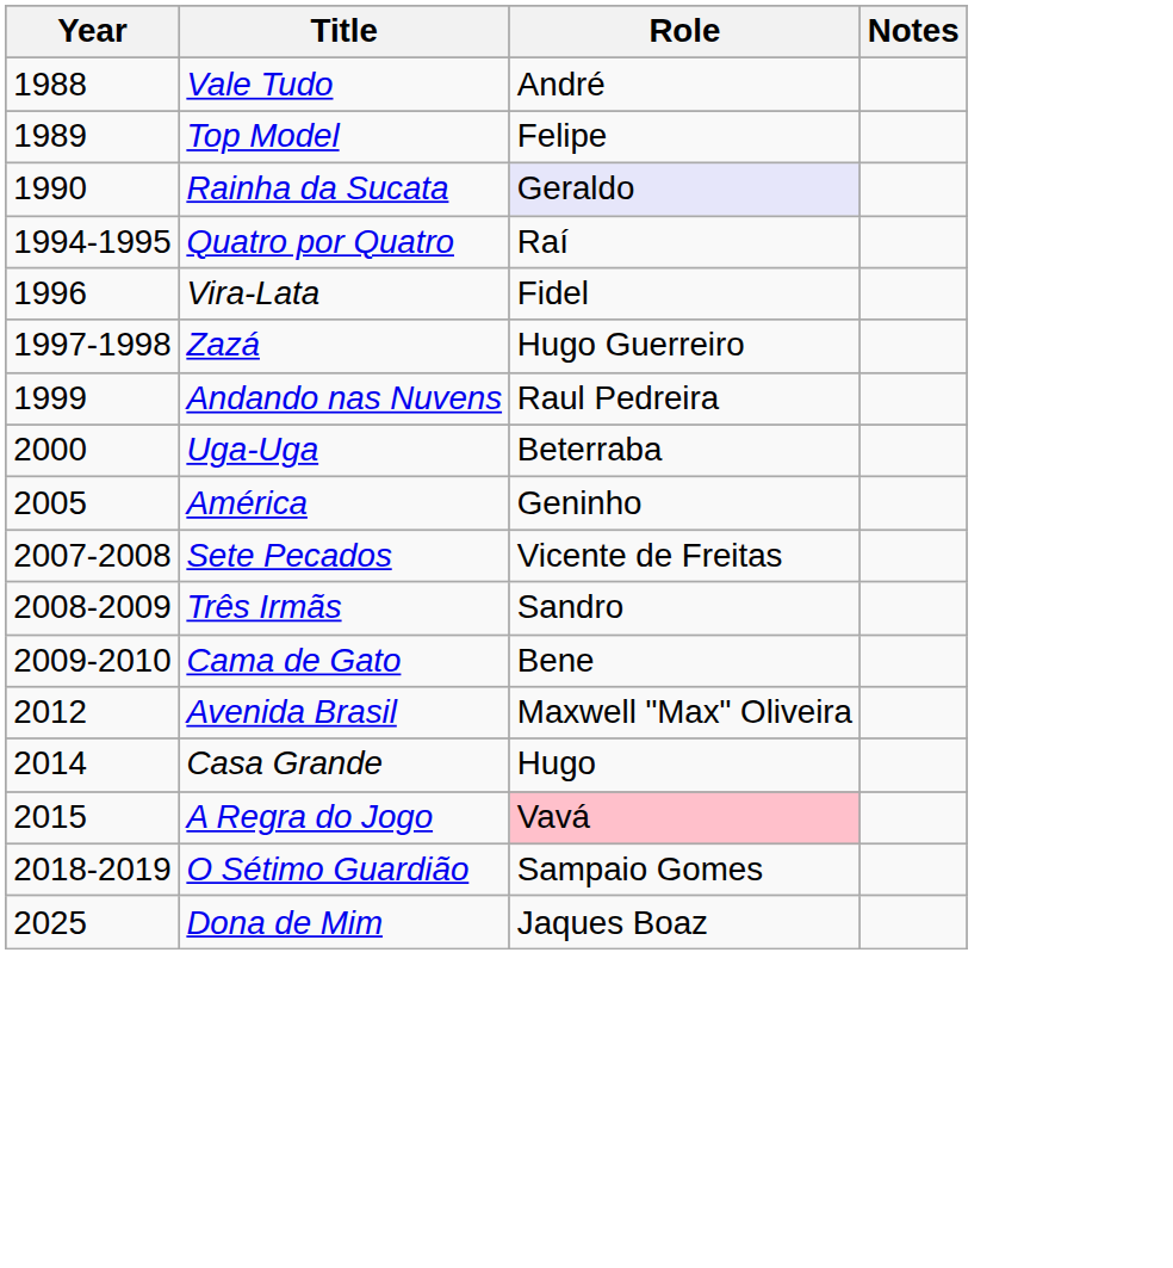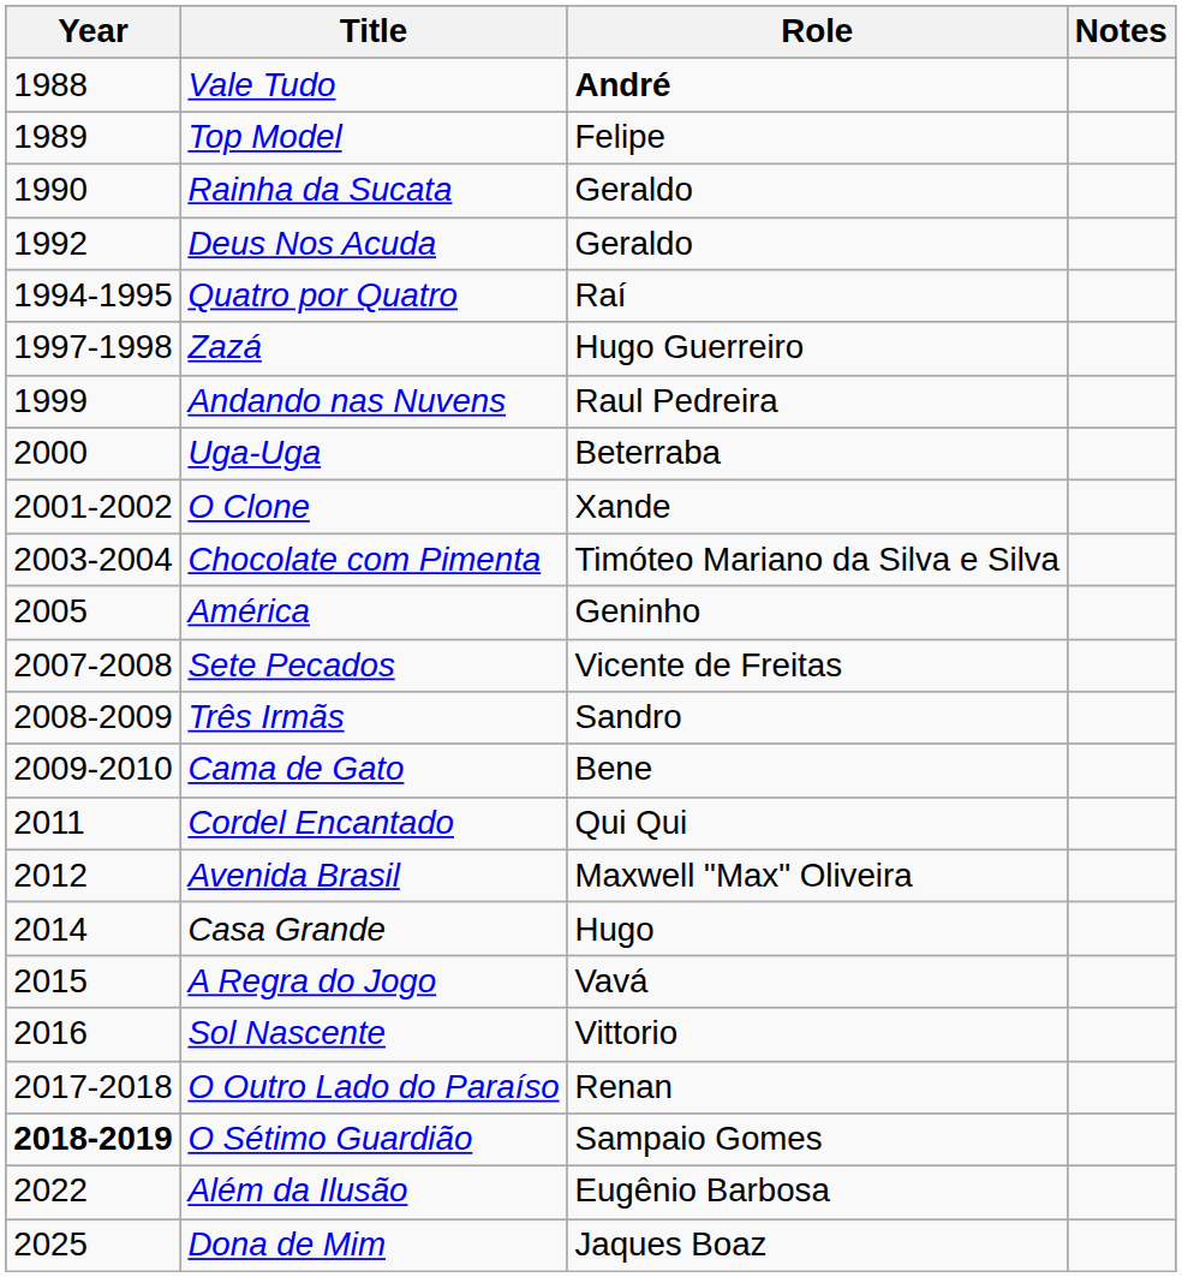 <table class="wikitable sortable">
 <tr>
 <th>Year</th>
 <th>Title</th>
 <th>Role</th>
 <th>Notes</th>
 </tr>
 <tr>
 <td>1988</td>
 <td><em><a href='#'>Vale Tudo</a></em></td>
-<td>André</td>
+<td><strong>André</strong></td>
 <td></td>
 </tr>
 <tr>
 <td>1989</td>
 <td><em><a href='#'>Top Model</a></em></td>
 <td>Felipe</td>
 <td></td>
 </tr>
 <tr>
 <td>1990</td>
 <td><em><a href='#'>Rainha da Sucata</a></em></td>
-<td style="background: lavender;">Geraldo</td>
+<td>Geraldo</td>
+<td></td>
+</tr>
+<tr>
+<td>1992</td>
+<td><em><a href='#'>Deus Nos Acuda</a></em></td>
+<td>Geraldo</td>
 <td></td>
 </tr>
 <tr>
 <td>1994-1995</td>
 <td><em><a href='#'>Quatro por Quatro</a></em></td>
 <td>Raí</td>
-<td></td>
-</tr>
-<tr>
-<td>1996</td>
-<td><em>Vira-Lata</em></td>
-<td>Fidel</td>
 <td></td>
 </tr>
 <tr>
 <td>1997-1998</td>
 <td><em><a href='#'>Zazá</a></em></td>
 <td>Hugo Guerreiro</td>
 <td></td>
 </tr>
 <tr>
 <td>1999</td>
 <td><em><a href='#'>Andando nas Nuvens</a></em></td>
 <td>Raul Pedreira</td>
 <td></td>
 </tr>
 <tr>
 <td>2000</td>
 <td><em><a href='#'>Uga-Uga</a></em></td>
 <td>Beterraba</td>
+<td></td>
+</tr>
+<tr>
+<td>2001-2002</td>
+<td><em><a href='#'>O Clone</a></em></td>
+<td>Xande</td>
+<td></td>
+</tr>
+<tr>
+<td>2003-2004</td>
+<td><em><a href='#'>Chocolate com Pimenta</a></em></td>
+<td>Timóteo Mariano da Silva e Silva</td>
 <td></td>
 </tr>
 <tr>
 <td>2005</td>
 <td><em><a href='#'>América</a></em></td>
 <td>Geninho</td>
 <td></td>
 </tr>
 <tr>
 <td>2007-2008</td>
 <td><em><a href='#'>Sete Pecados</a></em></td>
 <td>Vicente de Freitas</td>
 <td></td>
 </tr>
 <tr>
 <td>2008-2009</td>
 <td><em><a href='#'>Três Irmãs</a></em></td>
 <td>Sandro</td>
 <td></td>
 </tr>
 <tr>
 <td>2009-2010</td>
 <td><em><a href='#'>Cama de Gato</a></em></td>
 <td>Bene</td>
 <td></td>
 </tr>
 <tr>
+<td>2011</td>
+<td><em><a href='#'>Cordel Encantado</a></em></td>
+<td>Qui Qui</td>
+<td></td>
+</tr>
+<tr>
 <td>2012</td>
 <td><em><a href='#'>Avenida Brasil</a></em></td>
 <td>Maxwell "Max" Oliveira</td>
 <td></td>
 </tr>
 <tr>
 <td>2014</td>
 <td><em>Casa Grande</em></td>
 <td>Hugo</td>
 <td></td>
 </tr>
 <tr>
 <td>2015</td>
 <td><em><a href='#'>A Regra do Jogo</a></em></td>
-<td style="background: pink;">Vavá</td>
+<td>Vavá</td>
 <td></td>
 </tr>
 <tr>
-<td>2018-2019</td>
+<td>2016</td>
+<td><em><a href='#'>Sol Nascente</a></em></td>
+<td>Vittorio</td>
+<td></td>
+</tr>
+<tr>
+<td>2017-2018</td>
+<td><em><a href='#'>O Outro Lado do Paraíso</a></em></td>
+<td>Renan</td>
+<td></td>
+</tr>
+<tr>
+<td><strong>2018-2019</strong></td>
 <td><em><a href='#'>O Sétimo Guardião</a></em></td>
 <td>Sampaio Gomes</td>
+<td></td>
+</tr>
+<tr>
+<td>2022</td>
+<td><em><a href='#'>Além da Ilusão</a></em></td>
+<td>Eugênio Barbosa</td>
 <td></td>
 </tr>
 <tr>
 <td>2025</td>
 <td><em><a href='#'>Dona de Mim</a></em></td>
 <td>Jaques Boaz</td>
 <td></td>
 </tr>
 </table>
